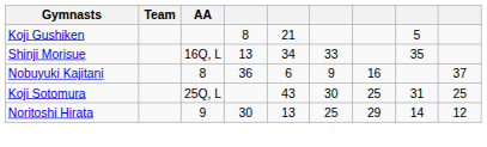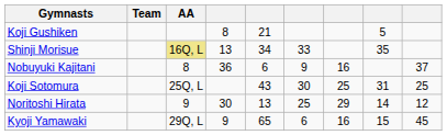 <table class="wikitable sortable collapsible autocollapse plainrowheaders" style="text-align:center; font-size:95%;">
 <tr>
 <th width=28% class=unsortable>Gymnasts</th>
 <th width=9% class=unsortable>Team</th>
 <th width=9% class=unsortable>AA</th>
 <th width=9% class=unsortable></th>
 <th width=9% class=unsortable></th>
 <th width=9% class=unsortable></th>
 <th width=9% class=unsortable></th>
 <th width=9% class=unsortable></th>
 <th width=9% class=unsortable></th>
 </tr>
 <tr>
 <td align=left><a href='#'>Koji Gushiken</a></td>
 <td></td>
 <td></td>
 <td>8</td>
 <td>21</td>
 <td></td>
 <td></td>
 <td>5</td>
 <td></td>
 </tr>
 <tr>
 <td align=left><a href='#'>Shinji Morisue</a></td>
 <td></td>
-<td>16Q, L</td>
+<td style="background: khaki;">16Q, L</td>
 <td>13</td>
 <td>34</td>
 <td>33</td>
 <td></td>
 <td>35</td>
 <td></td>
 </tr>
 <tr>
 <td align=left><a href='#'>Nobuyuki Kajitani</a></td>
 <td></td>
 <td>8</td>
 <td>36</td>
 <td>6</td>
 <td>9</td>
 <td>16</td>
 <td></td>
 <td>37</td>
 </tr>
 <tr>
 <td align=left><a href='#'>Koji Sotomura</a></td>
 <td></td>
 <td>25Q, L</td>
 <td></td>
 <td>43</td>
 <td>30</td>
 <td>25</td>
 <td>31</td>
 <td>25</td>
 </tr>
 <tr>
 <td align=left><a href='#'>Noritoshi Hirata</a></td>
 <td></td>
 <td>9</td>
 <td>30</td>
 <td>13</td>
 <td>25</td>
 <td>29</td>
 <td>14</td>
 <td>12</td>
 </tr>
+<tr>
+<td align=left><a href='#'>Kyoji Yamawaki</a></td>
+<td></td>
+<td>29Q, L</td>
+<td>9</td>
+<td>65</td>
+<td>6</td>
+<td>16</td>
+<td>15</td>
+<td>45</td>
+</tr>
 </table>
